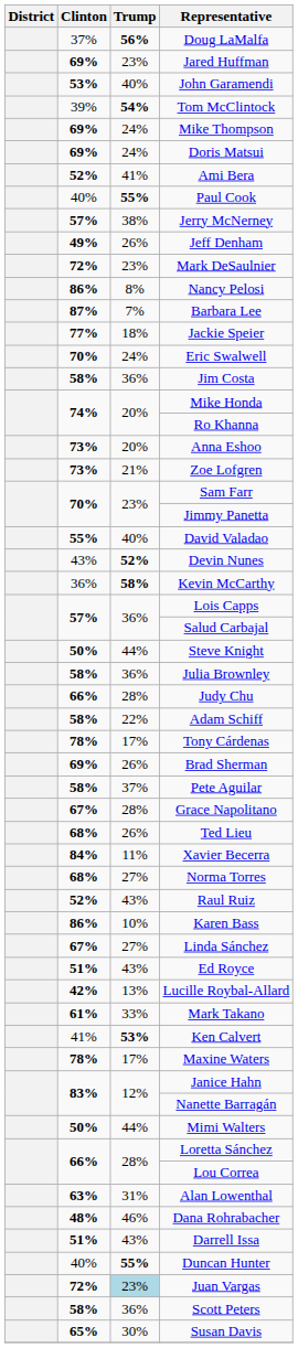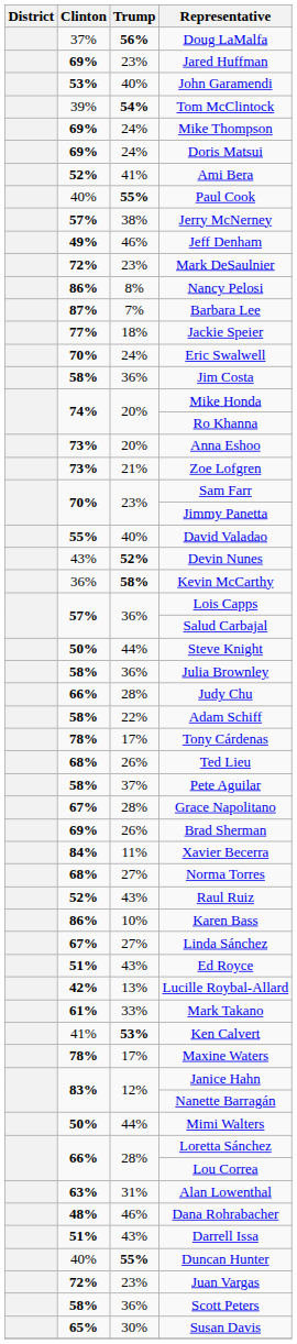 <table class=wikitable>
 <tr>
 <th>District</th>
 <th>Clinton</th>
 <th>Trump</th>
 <th>Representative</th>
 </tr>
 <tr align=center>
 <th></th>
 <td>37%</td>
 <td><strong>56%</strong></td>
 <td><a href='#'>Doug LaMalfa</a></td>
 </tr>
 <tr align=center>
 <th></th>
 <td><strong>69%</strong></td>
 <td>23%</td>
 <td><a href='#'>Jared Huffman</a></td>
 </tr>
 <tr align=center>
 <th></th>
 <td><strong>53%</strong></td>
 <td>40%</td>
 <td><a href='#'>John Garamendi</a></td>
 </tr>
 <tr align=center>
 <th></th>
 <td>39%</td>
 <td><strong>54%</strong></td>
 <td><a href='#'>Tom McClintock</a></td>
 </tr>
 <tr align=center>
 <th></th>
 <td><strong>69%</strong></td>
 <td>24%</td>
 <td><a href='#'>Mike Thompson</a></td>
 </tr>
 <tr align=center>
 <th></th>
 <td><strong>69%</strong></td>
 <td>24%</td>
 <td><a href='#'>Doris Matsui</a></td>
 </tr>
 <tr align=center>
 <th></th>
 <td><strong>52%</strong></td>
 <td>41%</td>
 <td><a href='#'>Ami Bera</a></td>
 </tr>
 <tr align=center>
 <th></th>
 <td>40%</td>
 <td><strong>55%</strong></td>
 <td><a href='#'>Paul Cook</a></td>
 </tr>
 <tr align=center>
 <th></th>
 <td><strong>57%</strong></td>
 <td>38%</td>
 <td><a href='#'>Jerry McNerney</a></td>
 </tr>
 <tr align=center>
 <th></th>
 <td><strong>49%</strong></td>
-<td>26%</td>
+<td>46%</td>
 <td><a href='#'>Jeff Denham</a></td>
 </tr>
 <tr align=center>
 <th></th>
 <td><strong>72%</strong></td>
 <td>23%</td>
 <td><a href='#'>Mark DeSaulnier</a></td>
 </tr>
 <tr align=center>
 <th></th>
 <td><strong>86%</strong></td>
 <td>8%</td>
 <td><a href='#'>Nancy Pelosi</a></td>
 </tr>
 <tr align=center>
 <th></th>
 <td><strong>87%</strong></td>
 <td>7%</td>
 <td><a href='#'>Barbara Lee</a></td>
 </tr>
 <tr align=center>
 <th></th>
 <td><strong>77%</strong></td>
 <td>18%</td>
 <td><a href='#'>Jackie Speier</a></td>
 </tr>
 <tr align=center>
 <th></th>
 <td><strong>70%</strong></td>
 <td>24%</td>
 <td><a href='#'>Eric Swalwell</a></td>
 </tr>
 <tr align=center>
 <th></th>
 <td><strong>58%</strong></td>
 <td>36%</td>
 <td><a href='#'>Jim Costa</a></td>
 </tr>
 <tr align=center>
 <th rowspan=2 ></th>
 <td rowspan=2><strong>74%</strong></td>
 <td rowspan=2>20%</td>
 <td><a href='#'>Mike Honda</a></td>
 </tr>
 <tr align=center>
 <td><a href='#'>Ro Khanna</a></td>
 </tr>
 <tr align=center>
 <th></th>
 <td><strong>73%</strong></td>
 <td>20%</td>
 <td><a href='#'>Anna Eshoo</a></td>
 </tr>
 <tr align=center>
 <th></th>
 <td><strong>73%</strong></td>
 <td>21%</td>
 <td><a href='#'>Zoe Lofgren</a></td>
 </tr>
 <tr align=center>
 <th rowspan=2 ></th>
 <td rowspan=2><strong>70%</strong></td>
 <td rowspan=2>23%</td>
 <td><a href='#'>Sam Farr</a></td>
 </tr>
 <tr align=center>
 <td><a href='#'>Jimmy Panetta</a></td>
 </tr>
 <tr align=center>
 <th></th>
 <td><strong>55%</strong></td>
 <td>40%</td>
 <td><a href='#'>David Valadao</a></td>
 </tr>
 <tr align=center>
 <th></th>
 <td>43%</td>
 <td><strong>52%</strong></td>
 <td><a href='#'>Devin Nunes</a></td>
 </tr>
 <tr align=center>
 <th></th>
 <td>36%</td>
 <td><strong>58%</strong></td>
 <td><a href='#'>Kevin McCarthy</a></td>
 </tr>
 <tr align=center>
 <th rowspan=2 ></th>
 <td rowspan=2><strong>57%</strong></td>
 <td rowspan=2>36%</td>
 <td><a href='#'>Lois Capps</a></td>
 </tr>
 <tr align=center>
 <td><a href='#'>Salud Carbajal</a></td>
 </tr>
 <tr align=center>
 <th></th>
 <td><strong>50%</strong></td>
 <td>44%</td>
 <td><a href='#'>Steve Knight</a></td>
 </tr>
 <tr align=center>
 <th></th>
 <td><strong>58%</strong></td>
 <td>36%</td>
 <td><a href='#'>Julia Brownley</a></td>
 </tr>
 <tr align=center>
 <th></th>
 <td><strong>66%</strong></td>
 <td>28%</td>
 <td><a href='#'>Judy Chu</a></td>
 </tr>
 <tr align=center>
 <th></th>
 <td><strong>58%</strong></td>
 <td>22%</td>
 <td><a href='#'>Adam Schiff</a></td>
 </tr>
 <tr align=center>
 <th></th>
 <td><strong>78%</strong></td>
 <td>17%</td>
 <td><a href='#'>Tony Cárdenas</a></td>
 </tr>
 <tr align=center>
 <th></th>
-<td><strong>69%</strong></td>
+<td><strong>68%</strong></td>
 <td>26%</td>
-<td><a href='#'>Brad Sherman</a></td>
+<td><a href='#'>Ted Lieu</a></td>
 </tr>
 <tr align=center>
 <th></th>
 <td><strong>58%</strong></td>
 <td>37%</td>
 <td><a href='#'>Pete Aguilar</a></td>
 </tr>
 <tr align=center>
 <th></th>
 <td><strong>67%</strong></td>
 <td>28%</td>
 <td><a href='#'>Grace Napolitano</a></td>
 </tr>
 <tr align=center>
 <th></th>
-<td><strong>68%</strong></td>
+<td><strong>69%</strong></td>
 <td>26%</td>
-<td><a href='#'>Ted Lieu</a></td>
+<td><a href='#'>Brad Sherman</a></td>
 </tr>
 <tr align=center>
 <th></th>
 <td><strong>84%</strong></td>
 <td>11%</td>
 <td><a href='#'>Xavier Becerra</a></td>
 </tr>
 <tr align=center>
 <th></th>
 <td><strong>68%</strong></td>
 <td>27%</td>
 <td><a href='#'>Norma Torres</a></td>
 </tr>
 <tr align=center>
 <th></th>
 <td><strong>52%</strong></td>
 <td>43%</td>
 <td><a href='#'>Raul Ruiz</a></td>
 </tr>
 <tr align=center>
 <th></th>
 <td><strong>86%</strong></td>
 <td>10%</td>
 <td><a href='#'>Karen Bass</a></td>
 </tr>
 <tr align=center>
 <th></th>
 <td><strong>67%</strong></td>
 <td>27%</td>
 <td><a href='#'>Linda Sánchez</a></td>
 </tr>
 <tr align=center>
 <th></th>
 <td><strong>51%</strong></td>
 <td>43%</td>
 <td><a href='#'>Ed Royce</a></td>
 </tr>
 <tr align=center>
 <th></th>
 <td><strong>42%</strong></td>
 <td>13%</td>
 <td><a href='#'>Lucille Roybal-Allard</a></td>
 </tr>
 <tr align=center>
 <th></th>
 <td><strong>61%</strong></td>
 <td>33%</td>
 <td><a href='#'>Mark Takano</a></td>
 </tr>
 <tr align=center>
 <th></th>
 <td>41%</td>
 <td><strong>53%</strong></td>
 <td><a href='#'>Ken Calvert</a></td>
 </tr>
 <tr align=center>
 <th></th>
 <td><strong>78%</strong></td>
 <td>17%</td>
 <td><a href='#'>Maxine Waters</a></td>
 </tr>
 <tr align=center>
 <th rowspan=2 ></th>
 <td rowspan=2><strong>83%</strong></td>
 <td rowspan=2>12%</td>
 <td><a href='#'>Janice Hahn</a></td>
 </tr>
 <tr align=center>
 <td><a href='#'>Nanette Barragán</a></td>
 </tr>
 <tr align=center>
 <th></th>
 <td><strong>50%</strong></td>
 <td>44%</td>
 <td><a href='#'>Mimi Walters</a></td>
 </tr>
 <tr align=center>
 <th rowspan=2 ></th>
 <td rowspan=2><strong>66%</strong></td>
 <td rowspan=2>28%</td>
 <td><a href='#'>Loretta Sánchez</a></td>
 </tr>
 <tr align=center>
 <td><a href='#'>Lou Correa</a></td>
 </tr>
 <tr align=center>
 <th></th>
 <td><strong>63%</strong></td>
 <td>31%</td>
 <td><a href='#'>Alan Lowenthal</a></td>
 </tr>
 <tr align=center>
 <th></th>
 <td><strong>48%</strong></td>
 <td>46%</td>
 <td><a href='#'>Dana Rohrabacher</a></td>
 </tr>
 <tr align=center>
 <th></th>
 <td><strong>51%</strong></td>
 <td>43%</td>
 <td><a href='#'>Darrell Issa</a></td>
 </tr>
 <tr align=center>
 <th></th>
 <td>40%</td>
 <td><strong>55%</strong></td>
 <td><a href='#'>Duncan Hunter</a></td>
 </tr>
 <tr align=center>
 <th></th>
 <td><strong>72%</strong></td>
-<td style="background: lightblue;">23%</td>
+<td>23%</td>
 <td><a href='#'>Juan Vargas</a></td>
 </tr>
 <tr align=center>
 <th></th>
 <td><strong>58%</strong></td>
 <td>36%</td>
 <td><a href='#'>Scott Peters</a></td>
 </tr>
 <tr align=center>
 <th></th>
 <td><strong>65%</strong></td>
 <td>30%</td>
 <td><a href='#'>Susan Davis</a></td>
 </tr>
 <tr align=center>
 </tr>
 </table>
